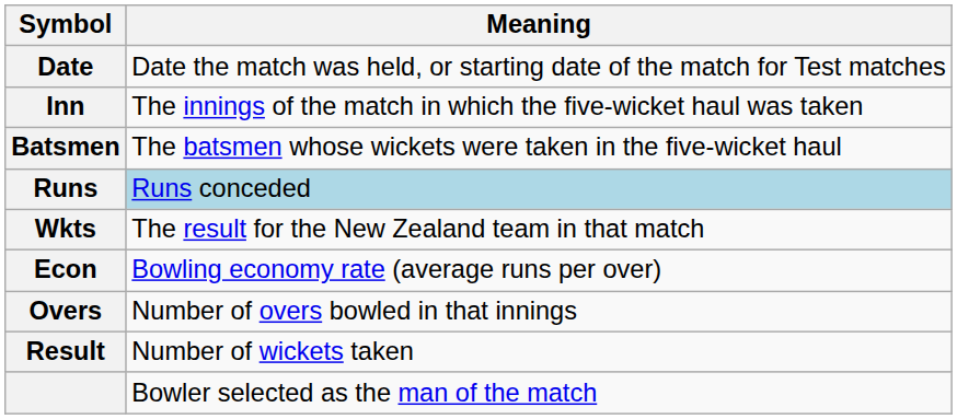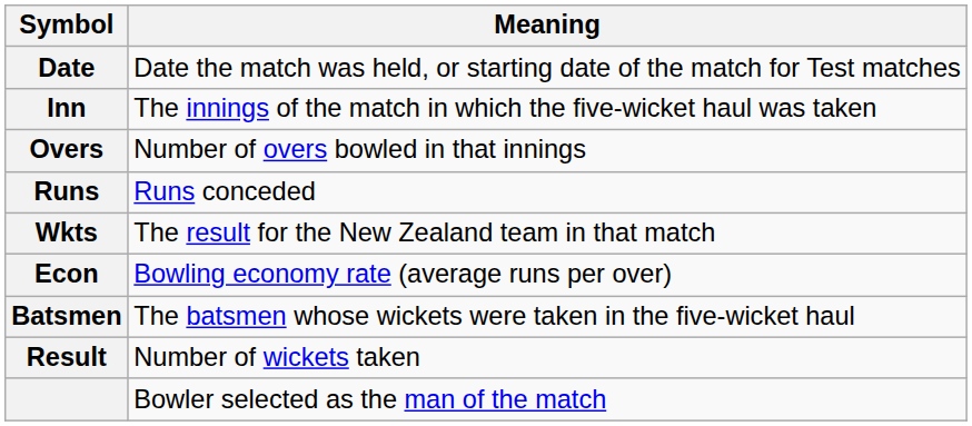 <table class="wikitable plainrowheaders" border="1">
 <tr>
 <th>Symbol</th>
 <th>Meaning</th>
 </tr>
 <tr>
 <th scope="row">Date</th>
 <td>Date the match was held, or starting date of the match for Test matches</td>
 </tr>
 <tr>
 <th scope="row">Inn</th>
 <td>The <a href='#'>innings</a> of the match in which the five-wicket haul was taken</td>
 </tr>
 <tr>
-<th scope="row">Batsmen</th>
-<td>The <a href='#'>batsmen</a> whose wickets were taken in the five-wicket haul</td>
+<th scope="row">Overs</th>
+<td>Number of <a href='#'>overs</a> bowled in that innings</td>
 </tr>
 <tr>
 <th scope="row">Runs</th>
-<td style="background: lightblue;"><a href='#'>Runs</a> conceded</td>
+<td><a href='#'>Runs</a> conceded</td>
 </tr>
 <tr>
 <th scope="row">Wkts</th>
 <td>The <a href='#'>result</a> for the New Zealand team in that match</td>
 </tr>
 <tr>
 <th scope="row">Econ</th>
 <td><a href='#'>Bowling economy rate</a> (average runs per over)</td>
 </tr>
 <tr>
-<th scope="row">Overs</th>
-<td>Number of <a href='#'>overs</a> bowled in that innings</td>
+<th scope="row">Batsmen</th>
+<td>The <a href='#'>batsmen</a> whose wickets were taken in the five-wicket haul</td>
 </tr>
 <tr>
 <th scope="row">Result</th>
 <td>Number of <a href='#'>wickets</a> taken</td>
 </tr>
 <tr>
 <th scope="row"></th>
 <td>Bowler selected as the <a href='#'>man of the match</a></td>
 </tr>
 </table>
